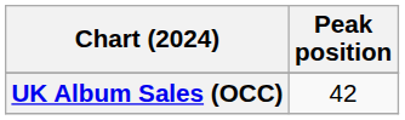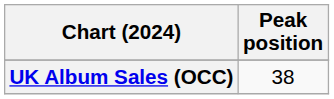 <table class="wikitable sortable plainrowheaders" style="text-align:center">
 <tr>
 <th scope="col">Chart (2024)</th>
 <th scope="col">Peak<br>position</th>
 </tr>
 <tr>
 </tr>
 <tr>
 </tr>
 <tr>
 <th scope="row"><a href='#'>UK Album Sales</a> (OCC)</th>
-<td>42</td>
+<td>38</td>
 </tr>
 <tr>
 </tr>
 </table>
